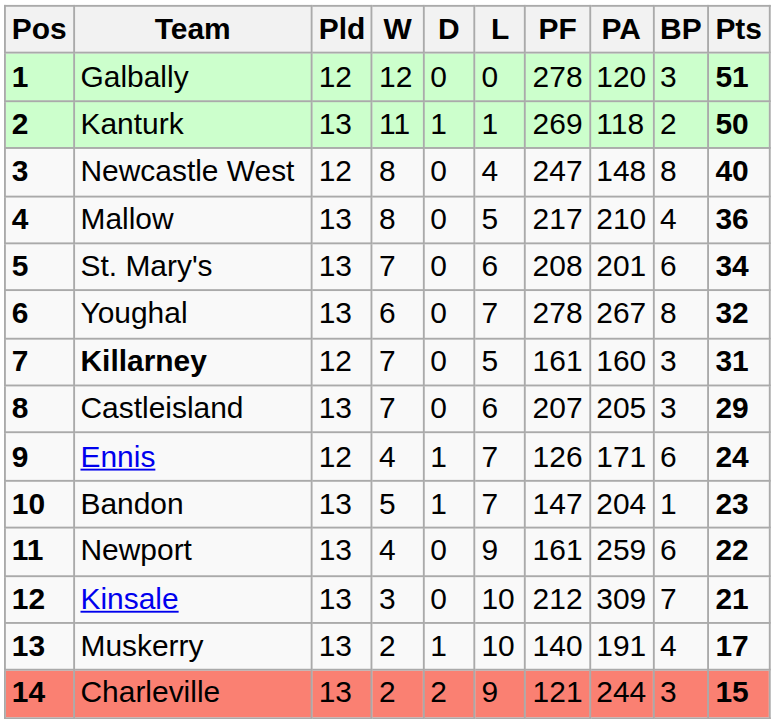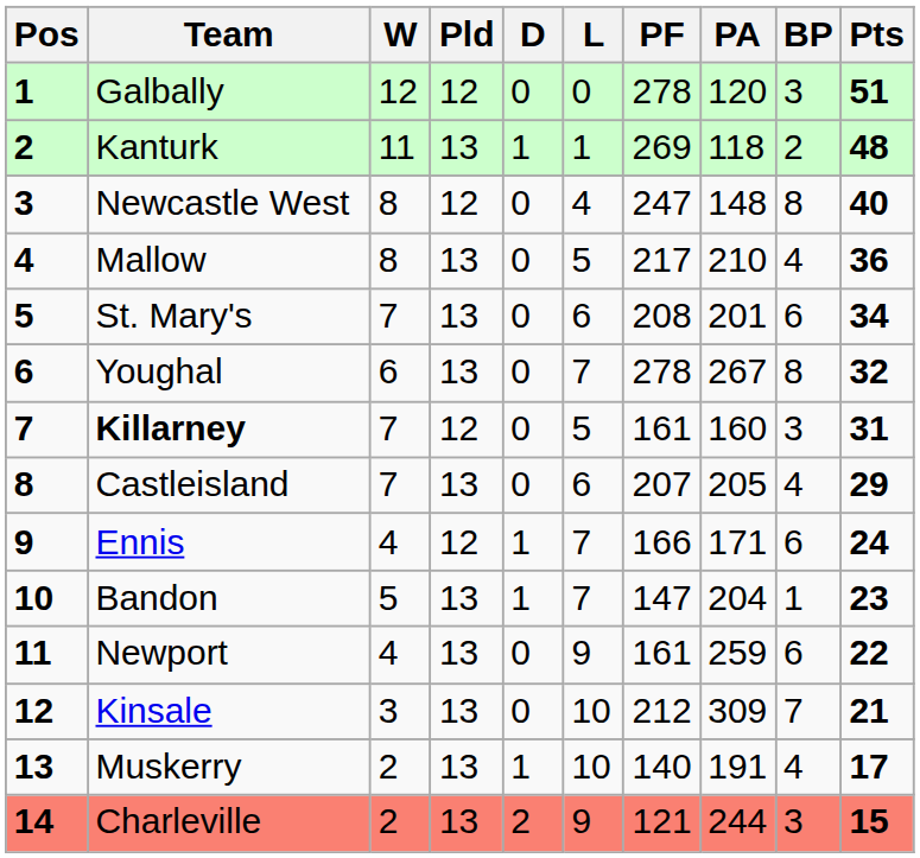 <table class="wikitable" style="float:left; margin-right:15px; text-align: left;">
 <tr>
 <th width="20">Pos</th>
 <th width="120">Team</th>
+<th width="20">W</th>
 <th width="20">Pld</th>
-<th width="20">W</th>
 <th width="20">D</th>
 <th width="20">L</th>
 <th width="20">PF</th>
 <th width="20">PA</th>
 <th width="20">BP</th>
 <th width="20">Pts</th>
 </tr>
 <tr bgcolor=#ccffcc>
 <td align=left><strong>1</strong></td>
 <td>Galbally</td>
 <td>12</td>
 <td>12</td>
 <td>0</td>
 <td>0</td>
 <td>278</td>
 <td>120</td>
 <td>3</td>
 <td><strong>51</strong></td>
 </tr>
 <tr bgcolor=#ccffcc>
 <td align=left><strong>2</strong></td>
 <td>Kanturk</td>
+<td>11</td>
 <td>13</td>
-<td>11</td>
 <td>1</td>
 <td>1</td>
 <td>269</td>
 <td>118</td>
 <td>2</td>
-<td><strong>50</strong></td>
+<td><strong>48</strong></td>
 </tr>
 <tr>
 <td align=left><strong>3</strong></td>
 <td>Newcastle West</td>
+<td>8</td>
 <td>12</td>
-<td>8</td>
 <td>0</td>
 <td>4</td>
 <td>247</td>
 <td>148</td>
 <td>8</td>
 <td><strong>40</strong></td>
 </tr>
 <tr>
 <td align=left><strong>4</strong></td>
 <td>Mallow</td>
+<td>8</td>
 <td>13</td>
-<td>8</td>
 <td>0</td>
 <td>5</td>
 <td>217</td>
 <td>210</td>
 <td>4</td>
 <td><strong>36</strong></td>
 </tr>
 <tr>
 <td align=left><strong>5</strong></td>
 <td>St. Mary's</td>
+<td>7</td>
 <td>13</td>
-<td>7</td>
 <td>0</td>
 <td>6</td>
 <td>208</td>
 <td>201</td>
 <td>6</td>
 <td><strong>34</strong></td>
 </tr>
 <tr>
 <td align=left><strong>6</strong></td>
 <td>Youghal</td>
+<td>6</td>
 <td>13</td>
-<td>6</td>
 <td>0</td>
 <td>7</td>
 <td>278</td>
 <td>267</td>
 <td>8</td>
 <td><strong>32</strong></td>
 </tr>
 <tr>
 <td align=left><strong>7</strong></td>
 <td><strong>Killarney</strong></td>
+<td>7</td>
 <td>12</td>
-<td>7</td>
 <td>0</td>
 <td>5</td>
 <td>161</td>
 <td>160</td>
 <td>3</td>
 <td><strong>31</strong></td>
 </tr>
 <tr>
 <td align=left><strong>8</strong></td>
 <td>Castleisland</td>
+<td>7</td>
 <td>13</td>
-<td>7</td>
 <td>0</td>
 <td>6</td>
 <td>207</td>
 <td>205</td>
-<td>3</td>
+<td>4</td>
 <td><strong>29</strong></td>
 </tr>
 <tr>
 <td align=left><strong>9</strong></td>
 <td><a href='#'>Ennis</a></td>
+<td>4</td>
 <td>12</td>
-<td>4</td>
 <td>1</td>
 <td>7</td>
-<td>126</td>
+<td>166</td>
 <td>171</td>
 <td>6</td>
 <td><strong>24</strong></td>
 </tr>
 <tr>
 <td align=left><strong>10</strong></td>
 <td>Bandon</td>
+<td>5</td>
 <td>13</td>
-<td>5</td>
 <td>1</td>
 <td>7</td>
 <td>147</td>
 <td>204</td>
 <td>1</td>
 <td><strong>23</strong></td>
 </tr>
 <tr>
 <td align=left><strong>11</strong></td>
 <td>Newport</td>
+<td>4</td>
 <td>13</td>
-<td>4</td>
 <td>0</td>
 <td>9</td>
 <td>161</td>
 <td>259</td>
 <td>6</td>
 <td><strong>22</strong></td>
 </tr>
 <tr>
 <td align=left><strong>12</strong></td>
 <td><a href='#'>Kinsale</a></td>
+<td>3</td>
 <td>13</td>
-<td>3</td>
 <td>0</td>
 <td>10</td>
 <td>212</td>
 <td>309</td>
 <td>7</td>
 <td><strong>21</strong></td>
 </tr>
 <tr>
 <td align=left><strong>13</strong></td>
 <td>Muskerry</td>
+<td>2</td>
 <td>13</td>
-<td>2</td>
 <td>1</td>
 <td>10</td>
 <td>140</td>
 <td>191</td>
 <td>4</td>
 <td><strong>17</strong></td>
 </tr>
 <tr bgcolor=#fa8072>
 <td align=left><strong>14</strong></td>
 <td>Charleville</td>
+<td>2</td>
 <td>13</td>
-<td>2</td>
 <td>2</td>
 <td>9</td>
 <td>121</td>
 <td>244</td>
 <td>3</td>
 <td><strong>15</strong></td>
 </tr>
 </table>
